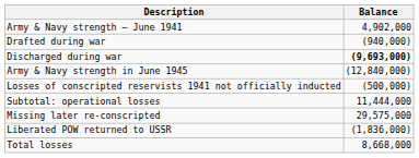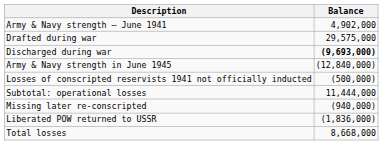 <table class="wikitable">
 <tr>
 <th>Description</th>
 <th>Balance</th>
 </tr>
 <tr>
 <td>Army & Navy strength – June 1941</td>
 <td style="text-align: right;">4,902,000</td>
 </tr>
 <tr>
 <td>Drafted during war</td>
-<td style="text-align: right;">(940,000)</td>
+<td style="text-align: right;">29,575,000</td>
 </tr>
 <tr>
 <td>Discharged during war</td>
 <td style="text-align: right;"><strong>(9,693,000)</strong></td>
 </tr>
 <tr>
 <td>Army & Navy strength in June 1945</td>
 <td style="text-align: right;">(12,840,000)</td>
 </tr>
 <tr>
 <td>Losses of conscripted reservists 1941 not officially inducted</td>
 <td style="text-align: right;">(500,000)</td>
 </tr>
 <tr>
 <td>Subtotal: operational losses</td>
 <td style="text-align: right;">11,444,000</td>
 </tr>
 <tr>
 <td>Missing later re-conscripted</td>
-<td style="text-align: right;">29,575,000</td>
+<td style="text-align: right;">(940,000)</td>
 </tr>
 <tr>
 <td>Liberated POW returned to USSR</td>
 <td style="text-align: right;">(1,836,000)</td>
 </tr>
 <tr>
 <td>Total losses</td>
 <td style="text-align: right;">8,668,000</td>
 </tr>
 </table>
